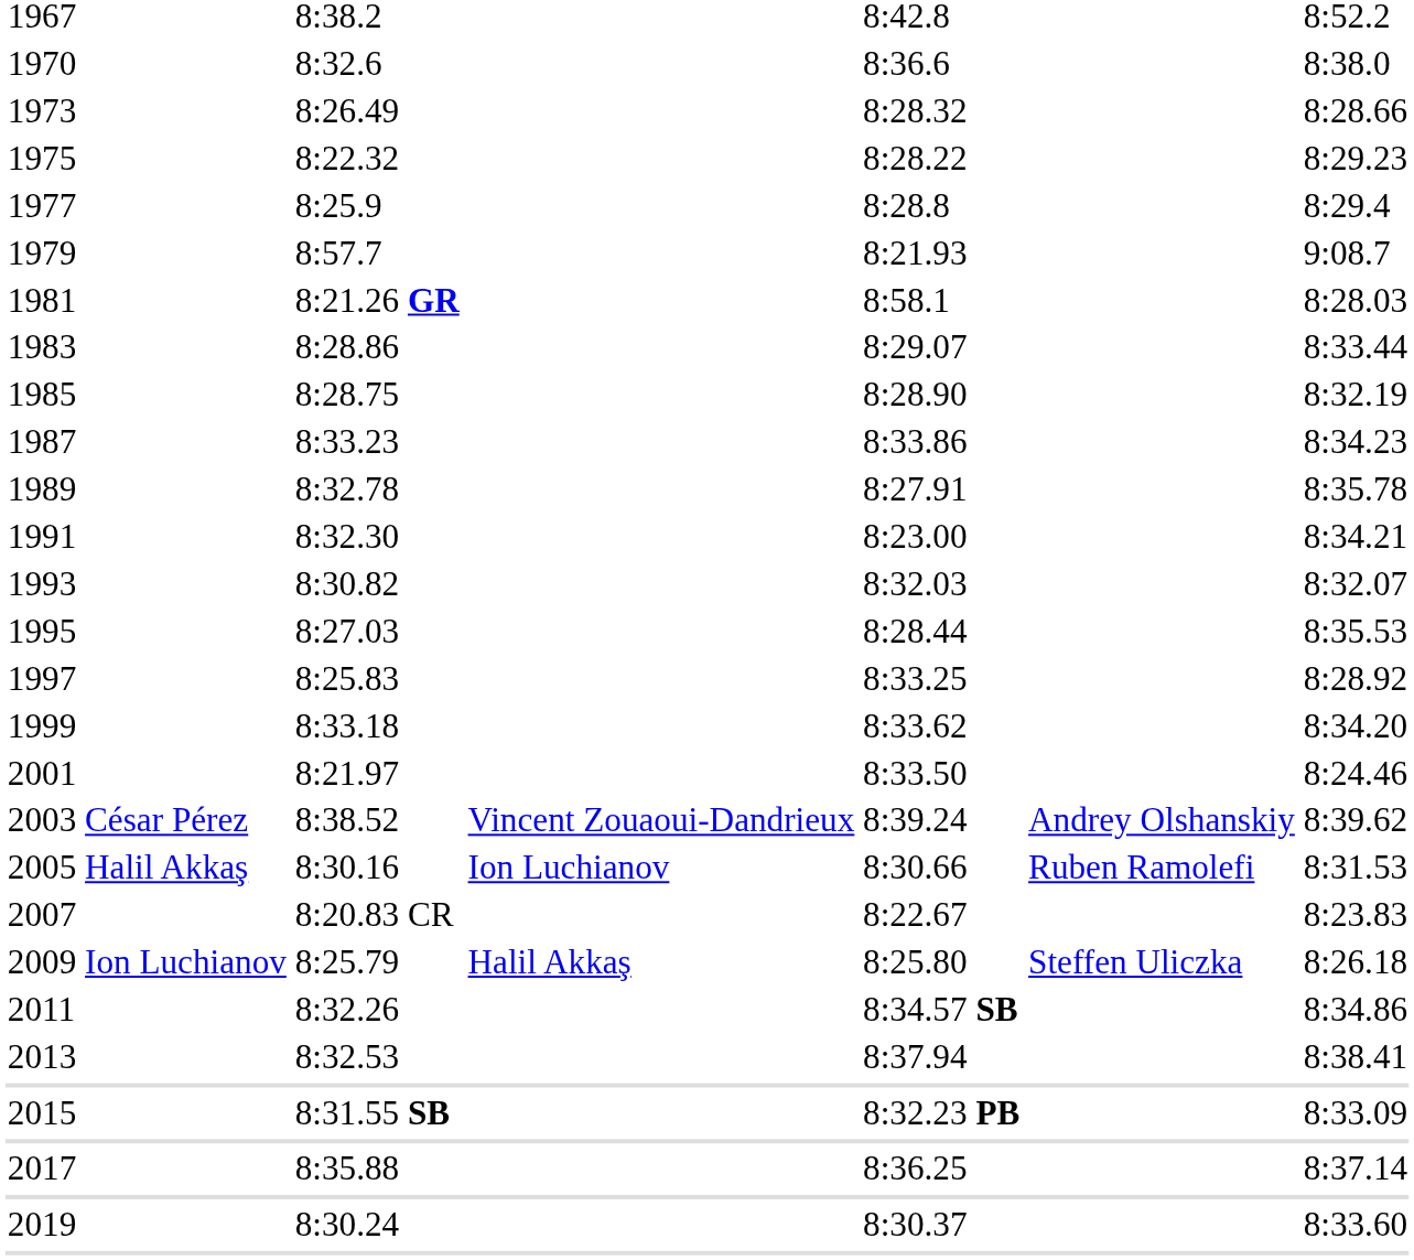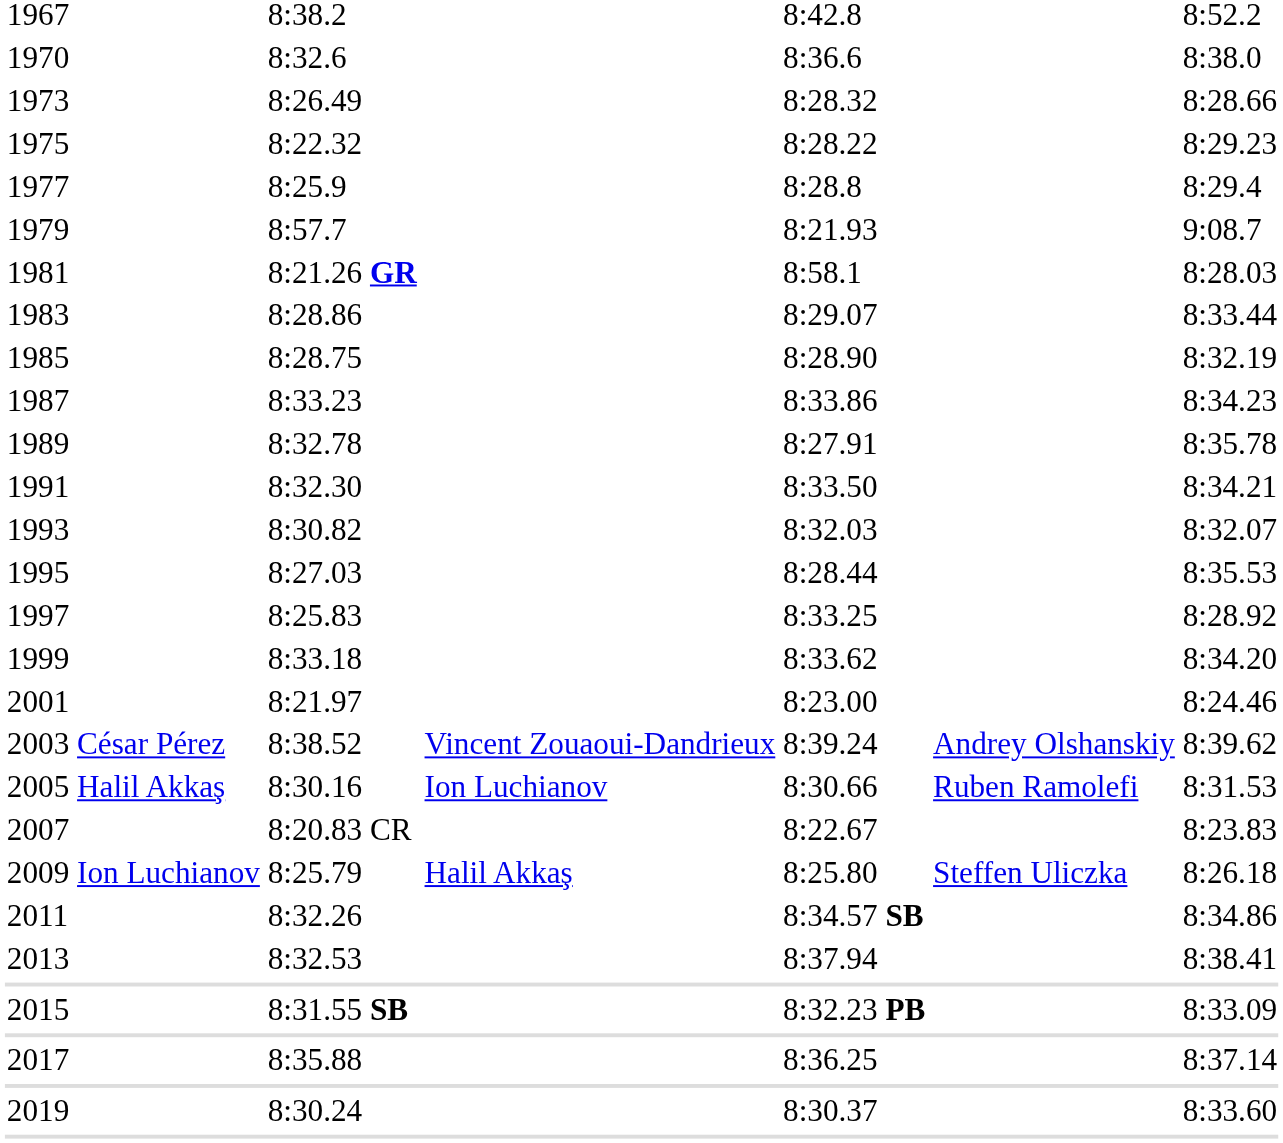 <table>
 <tr>
 <td>1967</td>
 <td></td>
 <td>8:38.2</td>
 <td></td>
 <td>8:42.8</td>
 <td></td>
 <td>8:52.2</td>
 </tr>
 <tr>
 <td>1970</td>
 <td></td>
 <td>8:32.6</td>
 <td></td>
 <td>8:36.6</td>
 <td></td>
 <td>8:38.0</td>
 </tr>
 <tr>
 <td>1973</td>
 <td></td>
 <td>8:26.49</td>
 <td></td>
 <td>8:28.32</td>
 <td></td>
 <td>8:28.66</td>
 </tr>
 <tr>
 <td>1975</td>
 <td></td>
 <td>8:22.32</td>
 <td></td>
 <td>8:28.22</td>
 <td></td>
 <td>8:29.23</td>
 </tr>
 <tr>
 <td>1977</td>
 <td></td>
 <td>8:25.9</td>
 <td></td>
 <td>8:28.8</td>
 <td></td>
 <td>8:29.4</td>
 </tr>
 <tr>
 <td>1979</td>
 <td></td>
 <td>8:57.7</td>
 <td></td>
 <td>8:21.93</td>
 <td></td>
 <td>9:08.7</td>
 </tr>
 <tr>
 <td>1981</td>
 <td></td>
 <td>8:21.26 <strong><a href='#'>GR</a></strong></td>
 <td></td>
 <td>8:58.1</td>
 <td></td>
 <td>8:28.03</td>
 </tr>
 <tr>
 <td>1983</td>
 <td></td>
 <td>8:28.86</td>
 <td></td>
 <td>8:29.07</td>
 <td></td>
 <td>8:33.44</td>
 </tr>
 <tr>
 <td>1985</td>
 <td></td>
 <td>8:28.75</td>
 <td></td>
 <td>8:28.90</td>
 <td></td>
 <td>8:32.19</td>
 </tr>
 <tr>
 <td>1987</td>
 <td></td>
 <td>8:33.23</td>
 <td></td>
 <td>8:33.86</td>
 <td></td>
 <td>8:34.23</td>
 </tr>
 <tr>
 <td>1989</td>
 <td></td>
 <td>8:32.78</td>
 <td></td>
 <td>8:27.91</td>
 <td></td>
 <td>8:35.78</td>
 </tr>
 <tr>
 <td>1991</td>
 <td></td>
 <td>8:32.30</td>
 <td></td>
-<td>8:23.00</td>
+<td>8:33.50</td>
 <td></td>
 <td>8:34.21</td>
 </tr>
 <tr>
 <td>1993</td>
 <td></td>
 <td>8:30.82</td>
 <td></td>
 <td>8:32.03</td>
 <td></td>
 <td>8:32.07</td>
 </tr>
 <tr>
 <td>1995</td>
 <td></td>
 <td>8:27.03</td>
 <td></td>
 <td>8:28.44</td>
 <td></td>
 <td>8:35.53</td>
 </tr>
 <tr>
 <td>1997</td>
 <td></td>
 <td>8:25.83</td>
 <td></td>
 <td>8:33.25</td>
 <td></td>
 <td>8:28.92</td>
 </tr>
 <tr>
 <td>1999</td>
 <td></td>
 <td>8:33.18</td>
 <td></td>
 <td>8:33.62</td>
 <td></td>
 <td>8:34.20</td>
 </tr>
 <tr>
 <td>2001</td>
 <td></td>
 <td>8:21.97</td>
 <td></td>
-<td>8:33.50</td>
+<td>8:23.00</td>
 <td></td>
 <td>8:24.46</td>
 </tr>
 <tr>
 <td>2003</td>
 <td><a href='#'>César Pérez</a><br> </td>
 <td>8:38.52</td>
 <td><a href='#'>Vincent Zouaoui-Dandrieux</a><br> </td>
 <td>8:39.24</td>
 <td><a href='#'>Andrey Olshanskiy</a><br> </td>
 <td>8:39.62</td>
 </tr>
 <tr>
 <td>2005<br></td>
 <td><a href='#'>Halil Akkaş</a><br> </td>
 <td>8:30.16</td>
 <td><a href='#'>Ion Luchianov</a><br> </td>
 <td>8:30.66</td>
 <td><a href='#'>Ruben Ramolefi</a><br> </td>
 <td>8:31.53</td>
 </tr>
 <tr>
 <td>2007<br></td>
 <td></td>
 <td>8:20.83 CR</td>
 <td></td>
 <td>8:22.67</td>
 <td></td>
 <td>8:23.83</td>
 </tr>
 <tr>
 <td>2009<br></td>
 <td><a href='#'>Ion Luchianov</a><br> </td>
 <td>8:25.79</td>
 <td><a href='#'>Halil Akkaş</a><br> </td>
 <td>8:25.80</td>
 <td><a href='#'>Steffen Uliczka</a><br> </td>
 <td>8:26.18</td>
 </tr>
 <tr>
 <td>2011<br></td>
 <td></td>
 <td>8:32.26</td>
 <td></td>
 <td>8:34.57 <strong>SB</strong></td>
 <td></td>
 <td>8:34.86</td>
 </tr>
 <tr>
 <td>2013<br></td>
 <td></td>
 <td>8:32.53</td>
 <td></td>
 <td>8:37.94</td>
 <td></td>
 <td>8:38.41</td>
 </tr>
 <tr bgcolor=#DDDDDD>
 <td colspan=7></td>
 </tr>
 <tr>
 <td>2015<br></td>
 <td></td>
 <td>8:31.55 <strong>SB</strong></td>
 <td></td>
 <td>8:32.23 <strong>PB</strong></td>
 <td></td>
 <td>8:33.09</td>
 </tr>
 <tr bgcolor=#DDDDDD>
 <td colspan=7></td>
 </tr>
 <tr>
 <td>2017<br></td>
 <td></td>
 <td>8:35.88</td>
 <td></td>
 <td>8:36.25</td>
 <td></td>
 <td>8:37.14</td>
 </tr>
 <tr bgcolor=#DDDDDD>
 <td colspan=7></td>
 </tr>
 <tr>
 <td>2019<br></td>
 <td></td>
 <td>8:30.24</td>
 <td></td>
 <td>8:30.37 </td>
 <td></td>
 <td>8:33.60</td>
 </tr>
 <tr>
 <td bgcolor="#dddddd" colspan="7"></td>
 </tr>
 </table>
